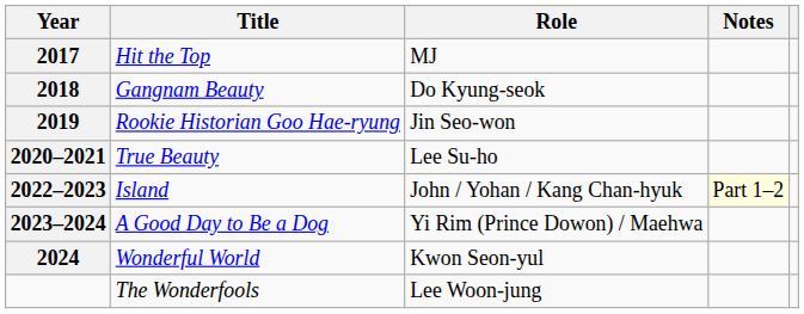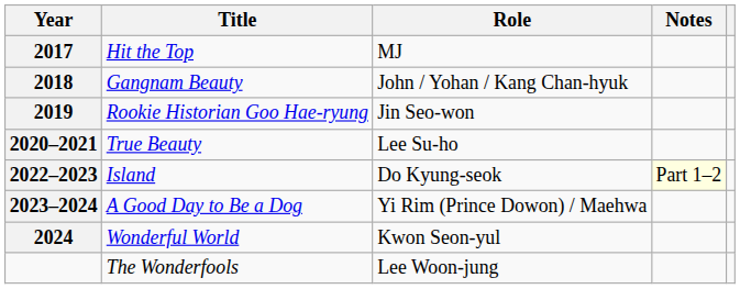 <table class="wikitable plainrowheaders sortable">
 <tr>
 <th scope="col">Year</th>
 <th scope="col">Title</th>
 <th scope="col">Role</th>
 <th scope="col" class="unsortable">Notes</th>
 <th scope="col" class="unsortable"></th>
 </tr>
 <tr>
 <th scope="row">2017</th>
 <td><em><a href='#'>Hit the Top</a></em></td>
 <td>MJ</td>
 <td></td>
 <td style="text-align:center"></td>
 </tr>
 <tr>
 <th scope="row">2018</th>
 <td><em><a href='#'>Gangnam Beauty</a></em></td>
-<td>Do Kyung-seok</td>
+<td>John / Yohan / Kang Chan-hyuk</td>
 <td></td>
 <td style="text-align:center"></td>
 </tr>
 <tr>
 <th scope="row">2019</th>
 <td><em><a href='#'>Rookie Historian Goo Hae-ryung</a></em></td>
 <td>Jin Seo-won</td>
 <td></td>
 <td style="text-align:center"></td>
 </tr>
 <tr>
 <th scope="row">2020–2021</th>
 <td><em><a href='#'>True Beauty</a></em></td>
 <td>Lee Su-ho</td>
 <td></td>
 <td style="text-align:center"></td>
 </tr>
 <tr>
 <th scope="row">2022–2023</th>
 <td><em><a href='#'>Island</a></em></td>
-<td>John / Yohan / Kang Chan-hyuk</td>
+<td>Do Kyung-seok</td>
 <td style="background: lightyellow;">Part 1–2</td>
 <td style="text-align:center"></td>
 </tr>
 <tr>
 <th scope="row">2023–2024</th>
 <td><em><a href='#'>A Good Day to Be a Dog</a></em></td>
 <td>Yi Rim (Prince Dowon) / Maehwa</td>
 <td></td>
 <td style="text-align:center"></td>
 </tr>
 <tr>
 <th scope="row">2024</th>
 <td><em><a href='#'>Wonderful World</a></em></td>
 <td>Kwon Seon-yul</td>
 <td></td>
 <td style="text-align:center"></td>
 </tr>
 <tr>
 <td></td>
 <td><em>The Wonderfools</em></td>
 <td>Lee Woon-jung</td>
 <td></td>
 <td style="text-align:center"></td>
 </tr>
 </table>
